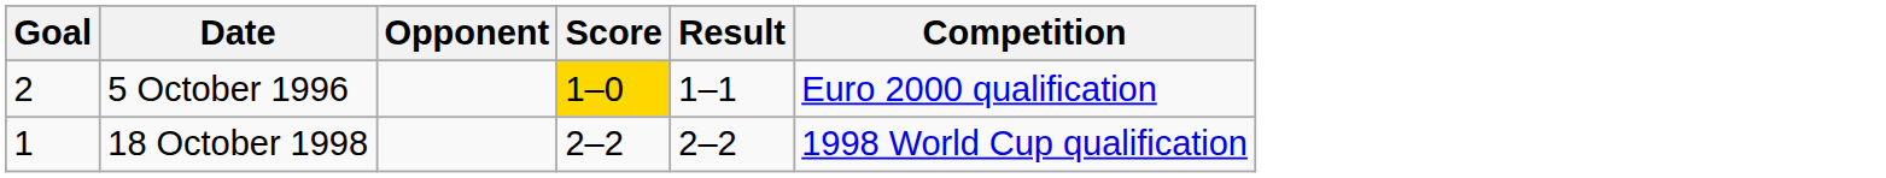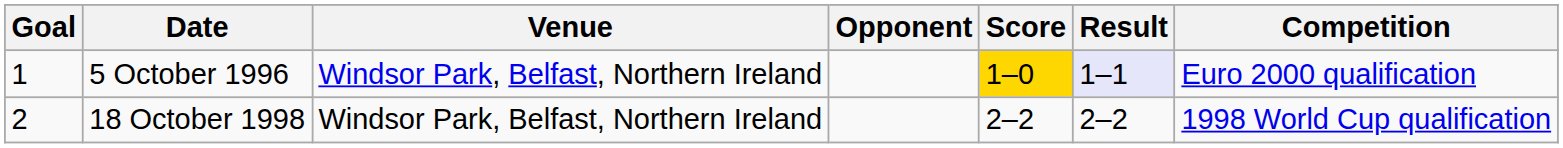 <table class="wikitable">
 <tr>
 <th>Goal</th>
 <th>Date</th>
+<th>Venue</th>
 <th>Opponent</th>
 <th>Score</th>
 <th>Result</th>
 <th>Competition</th>
 </tr>
 <tr>
-<td>2</td>
+<td>1</td>
 <td>5 October 1996</td>
+<td><a href='#'>Windsor Park</a>, <a href='#'>Belfast</a>, Northern Ireland</td>
 <td></td>
 <td style="background: gold;">1–0</td>
-<td>1–1</td>
+<td style="background: lavender;">1–1</td>
 <td><a href='#'>Euro 2000 qualification</a></td>
 </tr>
 <tr>
-<td>1</td>
+<td>2</td>
 <td>18 October 1998</td>
+<td>Windsor Park, Belfast, Northern Ireland</td>
 <td></td>
 <td>2–2</td>
 <td>2–2</td>
 <td><a href='#'>1998 World Cup qualification</a></td>
 </tr>
 </table>
